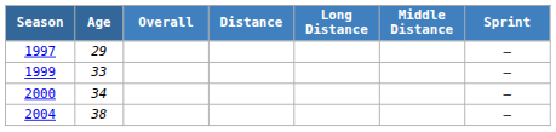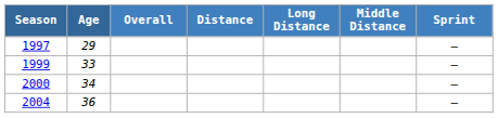 <table class="wikitable" style="font-size:95%; text-align:center; border:grey solid 1px; border-collapse:collapse; background:#ffffff;">
 <tr>
 <th style="background-color:#369; color:white; width:60px;" rowspan="2"> Season </th>
 <th style="background-color:#369; color:white; width:40px;" rowspan="2"> Age </th>
 </tr>
 <tr>
 <th style="background-color:#4180be; color:white; width:75px;">Overall</th>
 <th style="background-color:#4180be; color:white; width:75px;">Distance</th>
 <th style="background-color:#4180be; color:white; width:75px;">Long Distance</th>
 <th style="background-color:#4180be; color:white; width:75px;">Middle Distance</th>
 <th style="background-color:#4180be; color:white; width:75px;">Sprint</th>
 </tr>
 <tr>
 <td><a href='#'>1997</a></td>
 <td><em>29</em></td>
 <td></td>
 <td></td>
 <td></td>
 <td></td>
 <td>—</td>
 </tr>
 <tr>
 <td><a href='#'>1999</a></td>
 <td><em>33</em></td>
 <td></td>
 <td></td>
 <td></td>
 <td></td>
 <td>—</td>
 </tr>
 <tr>
 <td><a href='#'>2000</a></td>
 <td><em>34</em></td>
 <td></td>
 <td></td>
 <td></td>
 <td></td>
 <td>—</td>
 </tr>
 <tr>
 <td><a href='#'>2004</a></td>
-<td><em>38</em></td>
+<td><em>36</em></td>
 <td></td>
 <td></td>
 <td></td>
 <td></td>
 <td>—</td>
 </tr>
 </table>
